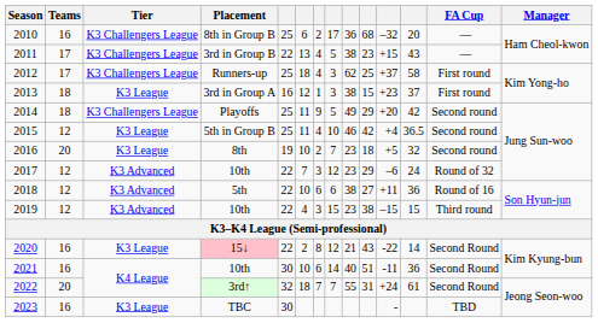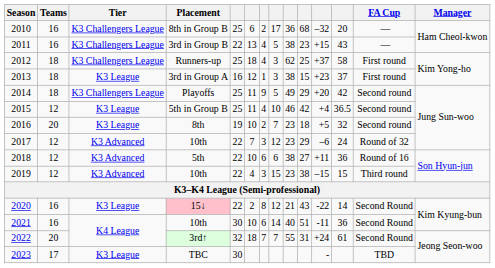 <table class="wikitable" style="text-align: center; font-size:90%;">
 <tr>
 <th>Season</th>
 <th>Teams</th>
 <th>Tier</th>
 <th>Placement</th>
 <th></th>
 <th></th>
 <th></th>
 <th></th>
 <th></th>
 <th></th>
 <th></th>
 <th></th>
 <th><a href='#'>FA Cup</a></th>
 <th><a href='#'>Manager</a></th>
 </tr>
 <tr>
 <td>2010</td>
 <td>16</td>
 <td><a href='#'>K3 Challengers League</a></td>
 <td>8th in Group B</td>
 <td>25</td>
 <td>6</td>
 <td>2</td>
 <td>17</td>
 <td>36</td>
 <td>68</td>
 <td align=right>–32</td>
 <td>20</td>
 <td> —</td>
 <td rowspan="2" align=left>Ham Cheol-kwon</td>
 </tr>
 <tr>
 <td>2011</td>
-<td>17</td>
+<td>16</td>
 <td><a href='#'>K3 Challengers League</a></td>
 <td>3rd in Group B</td>
 <td>22</td>
 <td>13</td>
 <td>4</td>
 <td>5</td>
 <td>38</td>
 <td>23</td>
 <td align=right>+15</td>
 <td>43</td>
 <td> —</td>
 </tr>
 <tr>
 <td>2012</td>
-<td>17</td>
+<td>18</td>
 <td><a href='#'>K3 Challengers League</a></td>
 <td>Runners-up</td>
 <td>25</td>
 <td>18</td>
 <td>4</td>
 <td>3</td>
 <td>62</td>
 <td>25</td>
 <td align=right>+37</td>
 <td>58</td>
 <td>First round</td>
 <td rowspan="2" align=left>Kim Yong-ho</td>
 </tr>
 <tr>
 <td>2013</td>
 <td>18</td>
 <td><a href='#'>K3 League</a></td>
 <td>3rd in Group A</td>
 <td>16</td>
 <td>12</td>
 <td>1</td>
 <td>3</td>
 <td>38</td>
 <td>15</td>
 <td align=right>+23</td>
 <td>37</td>
 <td>First round</td>
 </tr>
 <tr>
 <td>2014</td>
 <td>18</td>
 <td><a href='#'>K3 Challengers League</a></td>
 <td>Playoffs</td>
 <td>25</td>
 <td>11</td>
 <td>9</td>
 <td>5</td>
 <td>49</td>
 <td>29</td>
 <td align=right>+20</td>
 <td>42</td>
 <td>Second round</td>
 <td rowspan="4" align=left>Jung Sun-woo</td>
 </tr>
 <tr>
 <td>2015</td>
 <td>12</td>
 <td><a href='#'>K3 League</a></td>
 <td>5th in Group B</td>
 <td>25</td>
 <td>11</td>
 <td>4</td>
 <td>10</td>
 <td>46</td>
 <td>42</td>
 <td align=right>+4</td>
 <td>36.5</td>
 <td>Second round</td>
 </tr>
 <tr>
 <td>2016</td>
 <td>20</td>
 <td><a href='#'>K3 League</a></td>
 <td>8th</td>
 <td>19</td>
 <td>10</td>
 <td>2</td>
 <td>7</td>
 <td>23</td>
 <td>18</td>
 <td align=right>+5</td>
 <td>32</td>
 <td>Second round</td>
 </tr>
 <tr>
 <td>2017</td>
 <td>12</td>
 <td><a href='#'>K3 Advanced</a></td>
 <td>10th</td>
 <td>22</td>
 <td>7</td>
 <td>3</td>
 <td>12</td>
 <td>23</td>
 <td>29</td>
 <td align=right>–6</td>
 <td>24</td>
 <td>Round of 32</td>
 </tr>
 <tr>
 <td>2018</td>
 <td>12</td>
 <td><a href='#'>K3 Advanced</a></td>
 <td>5th</td>
 <td>22</td>
 <td>10</td>
 <td>6</td>
 <td>6</td>
 <td>38</td>
 <td>27</td>
 <td align=right>+11</td>
 <td>36</td>
 <td>Round of 16</td>
 <td rowspan="2" align=left><a href='#'>Son Hyun-jun</a></td>
 </tr>
 <tr>
 <td>2019</td>
 <td>12</td>
 <td><a href='#'>K3 Advanced</a></td>
 <td>10th</td>
 <td>22</td>
 <td>4</td>
 <td>3</td>
 <td>15</td>
 <td>23</td>
 <td>38</td>
 <td align=right>–15</td>
 <td>15</td>
 <td>Third round</td>
 </tr>
 <tr>
 <th colspan=16><strong>K3–K4 League (Semi-professional)</strong></th>
 </tr>
 <tr>
 <td><a href='#'>2020</a></td>
 <td>16</td>
 <td><a href='#'>K3 League</a></td>
 <td bgcolor=pink>15↓</td>
 <td>22</td>
 <td>2</td>
 <td>8</td>
 <td>12</td>
 <td>21</td>
 <td>43</td>
 <td align=right>-22</td>
 <td>14</td>
 <td>Second Round</td>
 <td rowspan="2" align=left>Kim Kyung-bun</td>
 </tr>
 <tr>
 <td><a href='#'>2021</a></td>
 <td>16</td>
 <td rowspan="2"><a href='#'>K4 League</a></td>
 <td>10th</td>
 <td>30</td>
 <td>10</td>
 <td>6</td>
 <td>14</td>
 <td>40</td>
 <td>51</td>
 <td align=right>-11</td>
 <td>36</td>
 <td>Second Round</td>
 </tr>
 <tr>
 <td><a href='#'>2022</a></td>
 <td>20</td>
 <td bgcolor="#DDFFDD">3rd↑</td>
 <td>32</td>
 <td>18</td>
 <td>7</td>
 <td>7</td>
 <td>55</td>
 <td>31</td>
 <td align=right>+24</td>
 <td>61</td>
 <td>Second Round</td>
 <td rowspan="2" align=left>Jeong Seon-woo</td>
 </tr>
 <tr>
 <td><a href='#'>2023</a></td>
-<td>16</td>
+<td>17</td>
 <td><a href='#'>K3 League</a></td>
 <td>TBC</td>
 <td>30</td>
 <td></td>
 <td></td>
 <td></td>
 <td></td>
 <td></td>
 <td align=right>-</td>
 <td></td>
 <td>TBD</td>
 </tr>
 </table>
